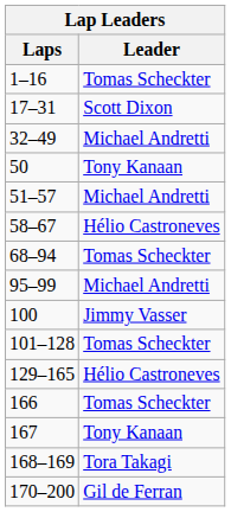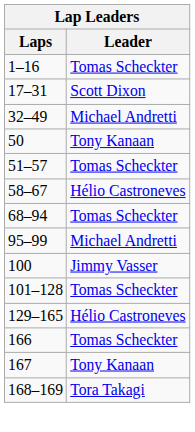 <table class="wikitable">
 <tr>
 <th colspan=2>Lap Leaders</th>
 </tr>
 <tr>
 <th>Laps</th>
 <th>Leader</th>
 </tr>
 <tr>
 <td>1–16</td>
 <td><a href='#'>Tomas Scheckter</a></td>
 </tr>
 <tr>
 <td>17–31</td>
 <td><a href='#'>Scott Dixon</a></td>
 </tr>
 <tr>
 <td>32–49</td>
 <td><a href='#'>Michael Andretti</a></td>
 </tr>
 <tr>
 <td>50</td>
 <td><a href='#'>Tony Kanaan</a></td>
 </tr>
 <tr>
 <td>51–57</td>
-<td><a href='#'>Michael Andretti</a></td>
+<td><a href='#'>Tomas Scheckter</a></td>
 </tr>
 <tr>
 <td>58–67</td>
 <td><a href='#'>Hélio Castroneves</a></td>
 </tr>
 <tr>
 <td>68–94</td>
 <td><a href='#'>Tomas Scheckter</a></td>
 </tr>
 <tr>
 <td>95–99</td>
 <td><a href='#'>Michael Andretti</a></td>
 </tr>
 <tr>
 <td>100</td>
 <td><a href='#'>Jimmy Vasser</a></td>
 </tr>
 <tr>
 <td>101–128</td>
 <td><a href='#'>Tomas Scheckter</a></td>
 </tr>
 <tr>
 <td>129–165</td>
 <td><a href='#'>Hélio Castroneves</a></td>
 </tr>
 <tr>
 <td>166</td>
 <td><a href='#'>Tomas Scheckter</a></td>
 </tr>
 <tr>
 <td>167</td>
 <td><a href='#'>Tony Kanaan</a></td>
 </tr>
 <tr>
 <td>168–169</td>
 <td><a href='#'>Tora Takagi</a></td>
 </tr>
-<tr>
-<td>170–200</td>
-<td><a href='#'>Gil de Ferran</a></td>
-</tr>
 </table>
